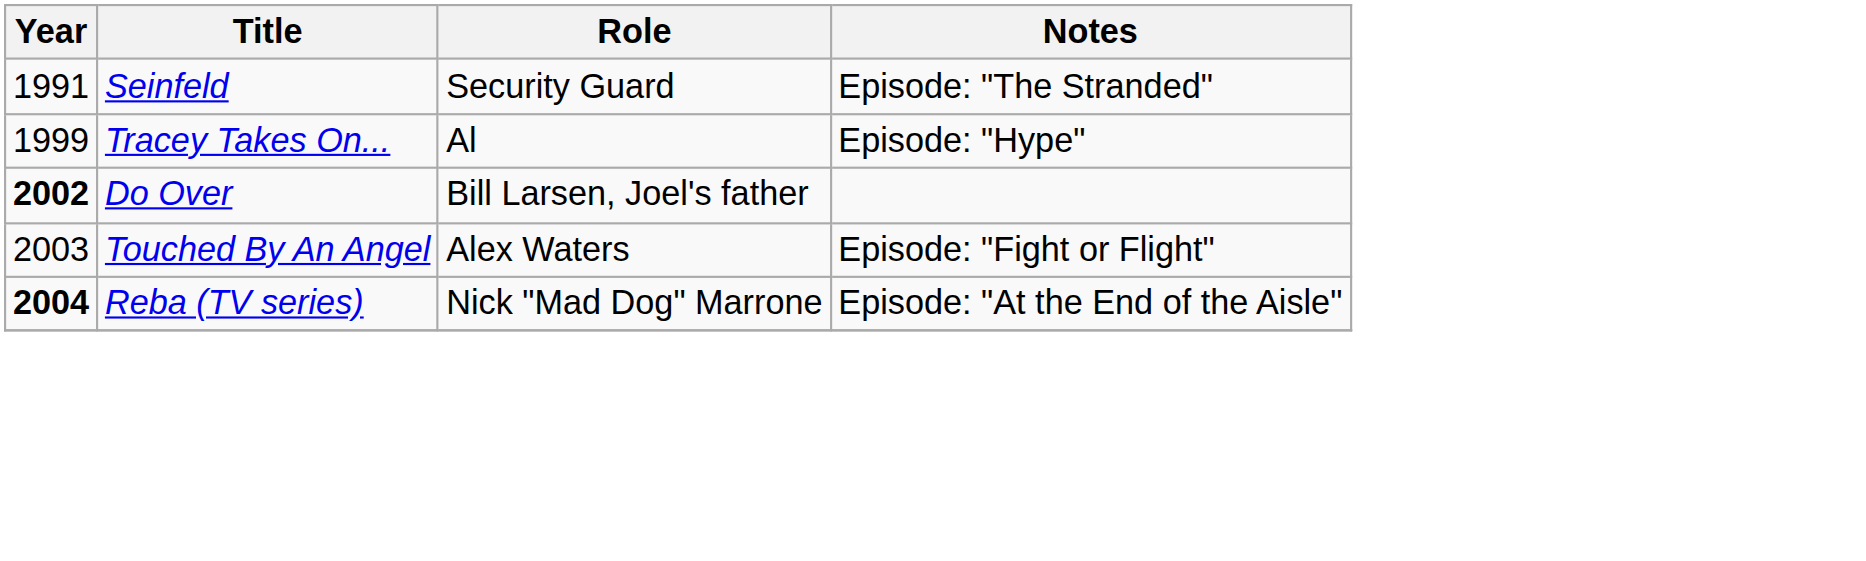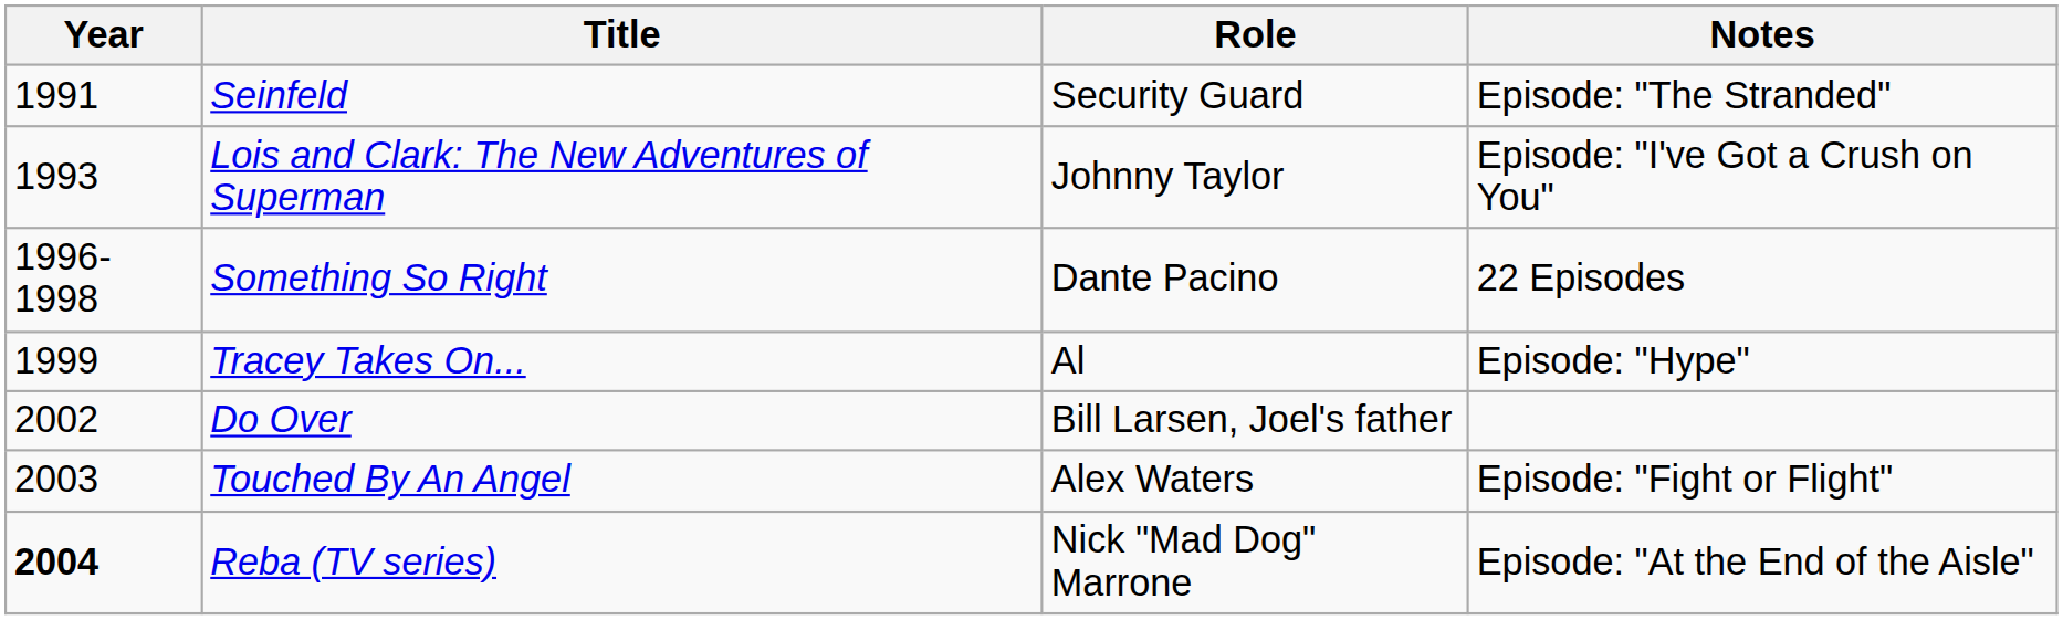 <table class="wikitable sortable">
 <tr>
 <th>Year</th>
 <th>Title</th>
 <th>Role</th>
 <th class="unsortable">Notes</th>
 </tr>
 <tr>
 <td>1991</td>
 <td><em><a href='#'>Seinfeld</a></em></td>
 <td>Security Guard</td>
 <td>Episode: "The Stranded"</td>
 </tr>
 <tr>
+<td>1993</td>
+<td><em><a href='#'>Lois and Clark: The New Adventures of Superman</a></em></td>
+<td>Johnny Taylor</td>
+<td>Episode: "I've Got a Crush on You"</td>
+</tr>
+<tr>
+<td>1996-1998</td>
+<td><em><a href='#'>Something So Right</a></em></td>
+<td>Dante Pacino</td>
+<td>22 Episodes</td>
+</tr>
+<tr>
 <td>1999</td>
 <td><em><a href='#'>Tracey Takes On...</a></em></td>
 <td>Al</td>
 <td>Episode: "Hype"</td>
 </tr>
 <tr>
-<td><strong>2002</strong></td>
+<td>2002</td>
 <td><em><a href='#'>Do Over</a></em></td>
 <td>Bill Larsen, Joel's father</td>
 </tr>
 <tr>
 <td>2003</td>
 <td><em><a href='#'>Touched By An Angel</a></em></td>
 <td>Alex Waters</td>
 <td>Episode: "Fight or Flight"</td>
 </tr>
 <tr>
 <td><strong>2004</strong></td>
 <td><em><a href='#'>Reba (TV series)</a></em></td>
 <td>Nick "Mad Dog" Marrone</td>
 <td>Episode: "At the End of the Aisle"</td>
 </tr>
 <tr>
 </tr>
 </table>
